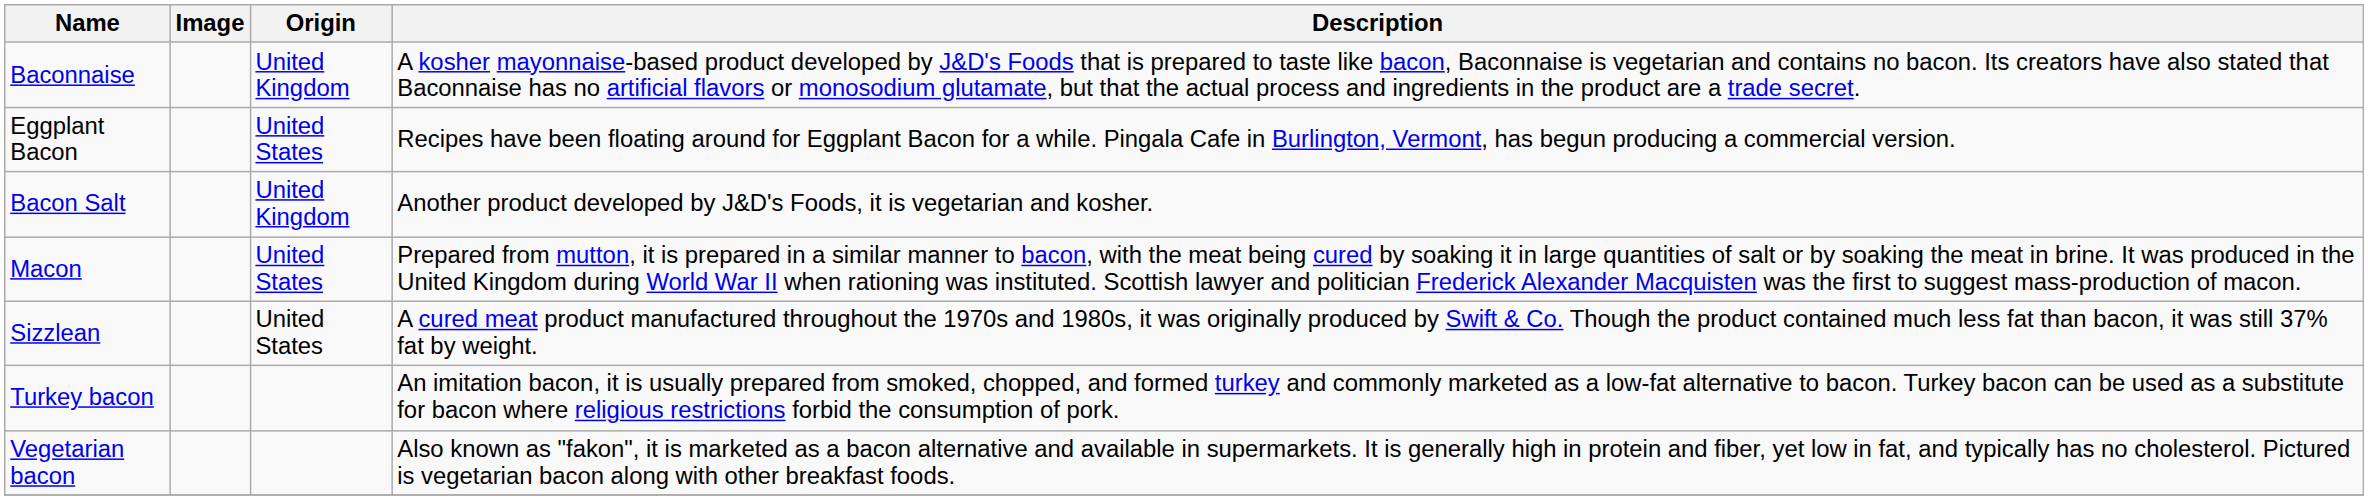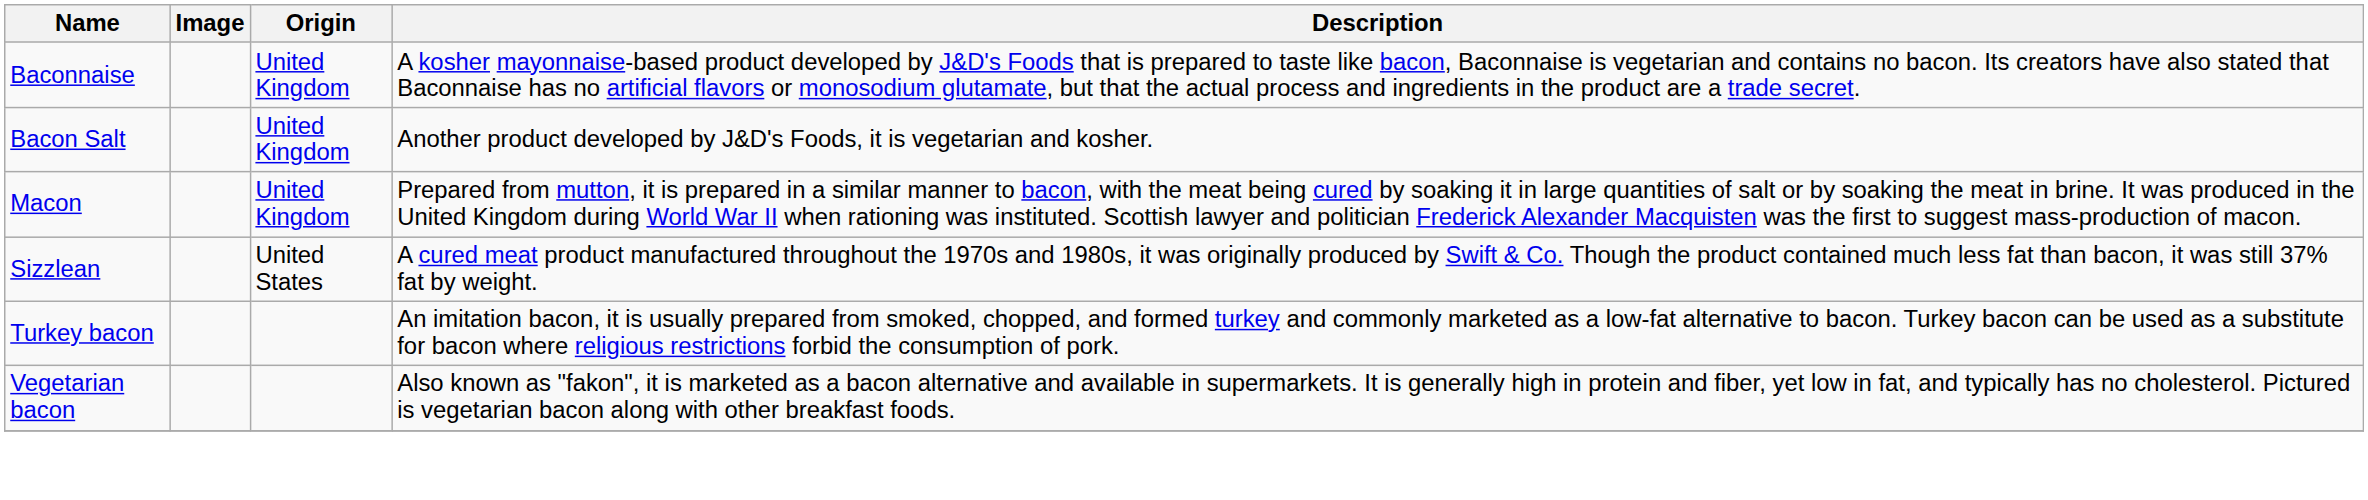 <table class="wikitable sortable" style="width:100%">
 <tr>
 <th>Name</th>
 <th class="unsortable">Image</th>
 <th>Origin</th>
 <th>Description</th>
 </tr>
 <tr>
 <td><a href='#'>Baconnaise</a></td>
 <td></td>
 <td><a href='#'>United Kingdom</a></td>
 <td>A <a href='#'>kosher</a> <a href='#'>mayonnaise</a>-based product developed by <a href='#'>J&D's Foods</a> that is prepared to taste like <a href='#'>bacon</a>, Baconnaise is vegetarian and contains no bacon. Its creators have also stated that Baconnaise has no <a href='#'>artificial flavors</a> or <a href='#'>monosodium glutamate</a>, but that the actual process and ingredients in the product are a <a href='#'>trade secret</a>.</td>
 </tr>
 <tr>
-<td>Eggplant Bacon</td>
-<td></td>
-<td><a href='#'>United States</a></td>
-<td>Recipes have been floating around for Eggplant Bacon for a while. Pingala Cafe in <a href='#'>Burlington, Vermont</a>, has begun producing a commercial version.</td>
-</tr>
-<tr>
 <td><a href='#'>Bacon Salt</a></td>
 <td></td>
 <td><a href='#'>United Kingdom</a></td>
 <td>Another product developed by J&D's Foods, it is vegetarian and kosher.</td>
 </tr>
 <tr>
 <td><a href='#'>Macon</a></td>
 <td></td>
-<td><a href='#'>United States</a></td>
+<td><a href='#'>United Kingdom</a></td>
 <td>Prepared from <a href='#'>mutton</a>, it is prepared in a similar manner to <a href='#'>bacon</a>, with the meat being <a href='#'>cured</a> by soaking it in large quantities of salt or by soaking the meat in brine. It was produced in the United Kingdom during <a href='#'>World War II</a> when rationing was instituted. Scottish lawyer and politician <a href='#'>Frederick Alexander Macquisten</a> was the first to suggest mass-production of macon.</td>
 </tr>
 <tr>
 <td><a href='#'>Sizzlean</a></td>
 <td></td>
 <td>United States</td>
 <td>A <a href='#'>cured meat</a> product manufactured throughout the 1970s and 1980s, it was originally produced by <a href='#'>Swift & Co.</a> Though the product contained much less fat than bacon, it was still 37% fat by weight.</td>
 </tr>
 <tr>
 <td><a href='#'>Turkey bacon</a></td>
 <td></td>
 <td></td>
 <td>An imitation bacon, it is usually prepared from smoked, chopped, and formed <a href='#'>turkey</a> and commonly marketed as a low-fat alternative to bacon. Turkey bacon can be used as a substitute for bacon where <a href='#'>religious restrictions</a> forbid the consumption of pork.</td>
 </tr>
 <tr>
 <td><a href='#'>Vegetarian bacon</a></td>
 <td></td>
 <td></td>
 <td>Also known as "fakon", it is marketed as a bacon alternative and available in supermarkets. It is generally high in protein and fiber, yet low in fat, and typically has no cholesterol. Pictured is vegetarian bacon along with other breakfast foods.</td>
 </tr>
 <tr>
 </tr>
 </table>
